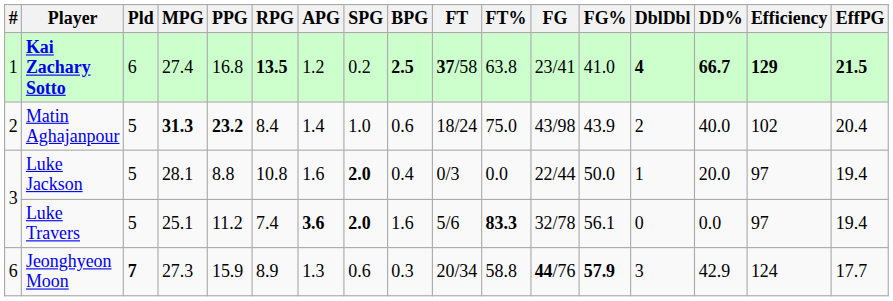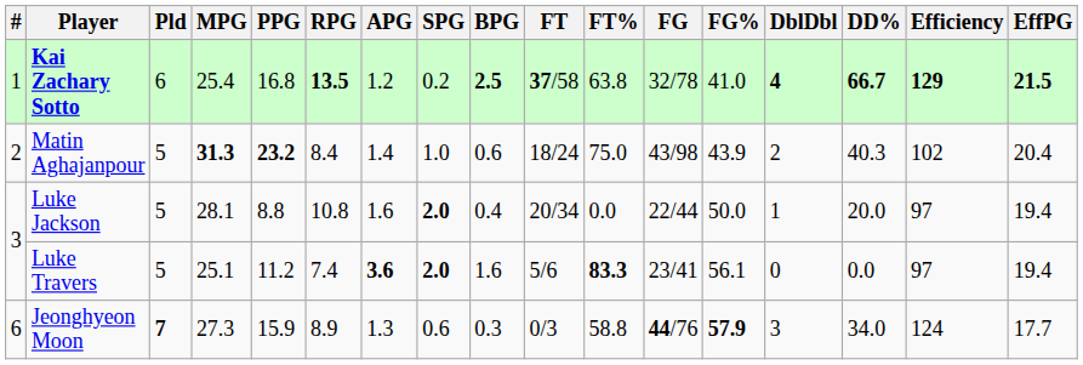 <table class=wikitable>
 <tr>
 <th>#</th>
 <th>Player</th>
 <th>Pld</th>
 <th>MPG</th>
 <th>PPG</th>
 <th>RPG</th>
 <th>APG</th>
 <th>SPG</th>
 <th>BPG</th>
 <th>FT</th>
 <th>FT%</th>
 <th>FG</th>
 <th>FG%</th>
 <th>DblDbl</th>
 <th>DD%</th>
 <th>Efficiency</th>
 <th>EffPG</th>
 </tr>
 <tr bgcolor=ccffcc>
 <td>1</td>
 <td> <strong><a href='#'>Kai Zachary Sotto</a></strong></td>
 <td>6</td>
-<td>27.4</td>
+<td>25.4</td>
 <td>16.8</td>
 <td><strong>13.5</strong></td>
 <td>1.2</td>
 <td>0.2</td>
 <td><strong>2.5</strong></td>
 <td><strong>37</strong>/58</td>
 <td>63.8</td>
-<td>23/41</td>
+<td>32/78</td>
 <td>41.0</td>
 <td><strong>4</strong></td>
 <td><strong>66.7</strong></td>
 <td><strong>129</strong></td>
 <td><strong>21.5</strong></td>
 </tr>
 <tr>
 <td>2</td>
 <td> <a href='#'>Matin Aghajanpour</a></td>
 <td>5</td>
 <td><strong>31.3</strong></td>
 <td><strong>23.2</strong></td>
 <td>8.4</td>
 <td>1.4</td>
 <td>1.0</td>
 <td>0.6</td>
 <td>18/24</td>
 <td>75.0</td>
 <td>43/98</td>
 <td>43.9</td>
 <td>2</td>
-<td>40.0</td>
+<td>40.3</td>
 <td>102</td>
 <td>20.4</td>
 </tr>
 <tr>
 <td rowspan=2>3</td>
 <td> <a href='#'>Luke Jackson</a></td>
 <td>5</td>
 <td>28.1</td>
 <td>8.8</td>
 <td>10.8</td>
 <td>1.6</td>
 <td><strong>2.0</strong></td>
 <td>0.4</td>
-<td>0/3</td>
+<td>20/34</td>
 <td>0.0</td>
 <td>22/44</td>
 <td>50.0</td>
 <td>1</td>
 <td>20.0</td>
 <td>97</td>
 <td>19.4</td>
 </tr>
 <tr>
 <td> <a href='#'>Luke Travers</a></td>
 <td>5</td>
 <td>25.1</td>
 <td>11.2</td>
 <td>7.4</td>
 <td><strong>3.6</strong></td>
 <td><strong>2.0</strong></td>
 <td>1.6</td>
 <td>5/6</td>
 <td><strong>83.3</strong></td>
-<td>32/78</td>
+<td>23/41</td>
 <td>56.1</td>
 <td>0</td>
 <td>0.0</td>
 <td>97</td>
 <td>19.4</td>
 </tr>
 <tr>
 <td>6</td>
 <td> <a href='#'>Jeonghyeon Moon</a></td>
 <td><strong>7</strong></td>
 <td>27.3</td>
 <td>15.9</td>
 <td>8.9</td>
 <td>1.3</td>
 <td>0.6</td>
 <td>0.3</td>
-<td>20/34</td>
+<td>0/3</td>
 <td>58.8</td>
 <td><strong>44</strong>/76</td>
 <td><strong>57.9</strong></td>
 <td>3</td>
-<td>42.9</td>
+<td>34.0</td>
 <td>124</td>
 <td>17.7</td>
 </tr>
 </table>
